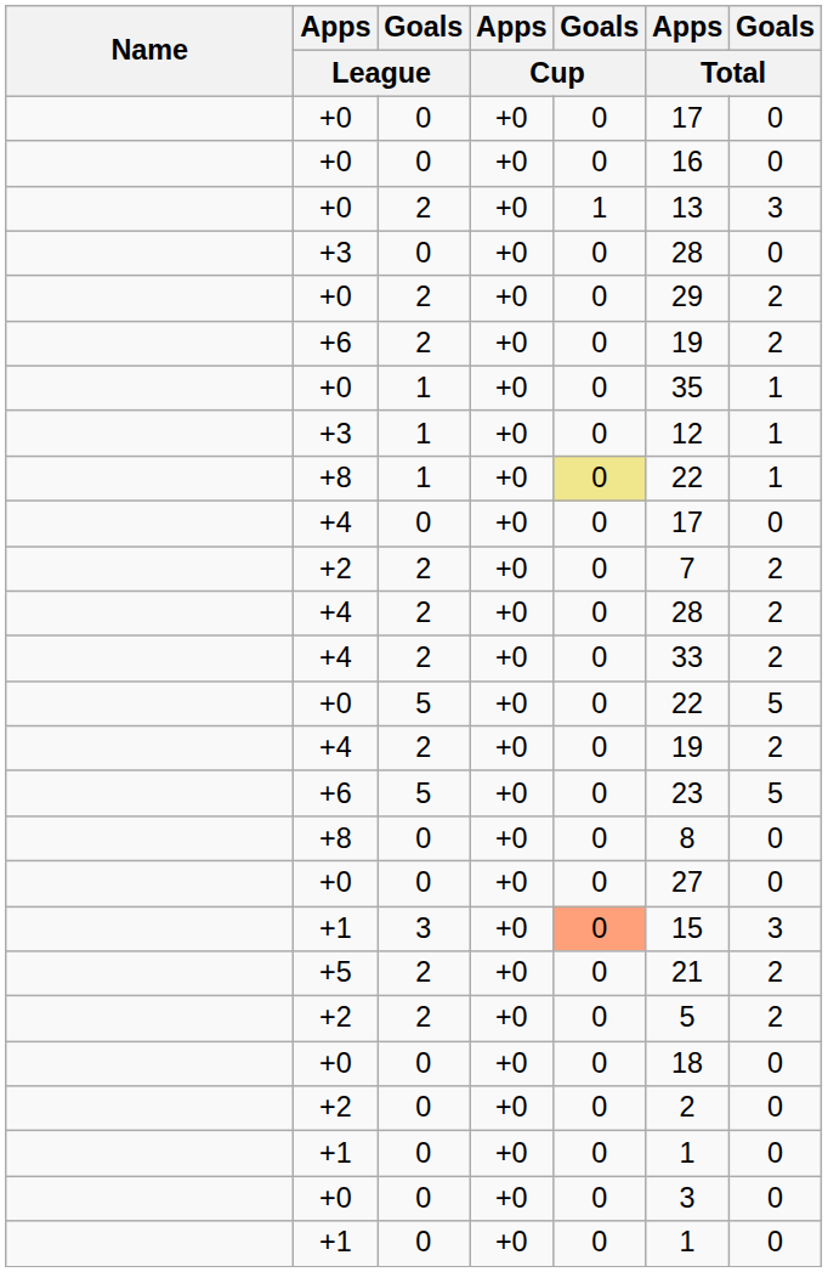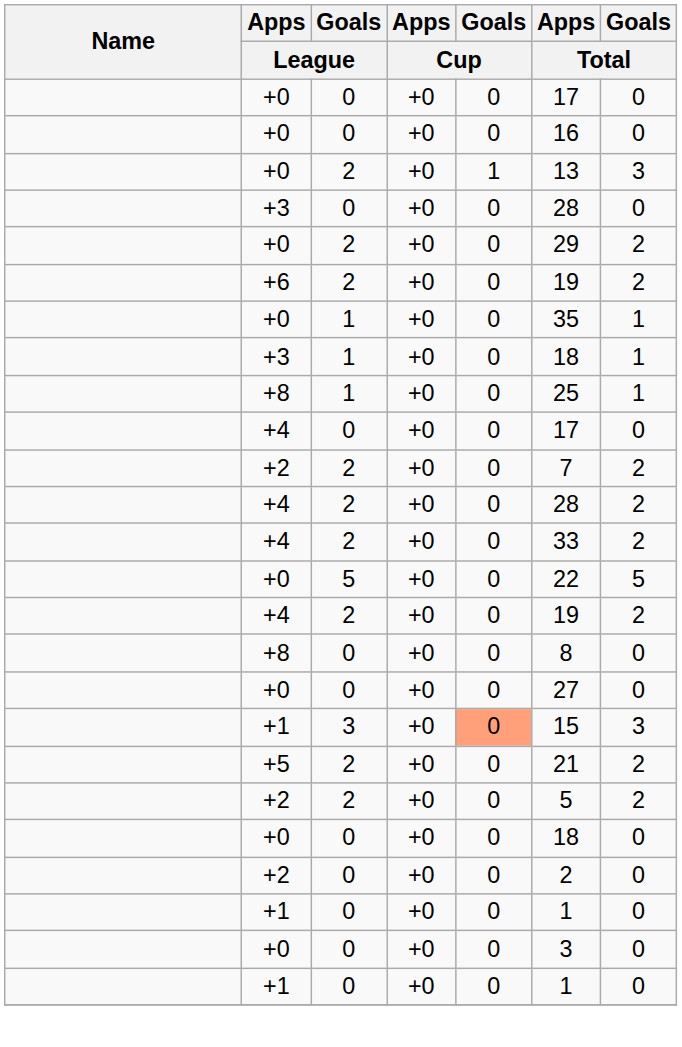 <table class="wikitable sortable" style="text-align:center">
 <tr>
 <th rowspan="2" width="155">Name</th>
 <th>Apps</th>
 <th>Goals</th>
 <th>Apps</th>
 <th>Goals</th>
 <th>Apps</th>
 <th>Goals</th>
 </tr>
 <tr class="unsortable">
 <th colspan="2" width="55">League</th>
 <th colspan="2" width="55">Cup</th>
 <th colspan="2" width="55">Total</th>
 </tr>
 <tr>
 <td align="left"> </td>
 <td>+0</td>
 <td>0</td>
 <td>+0</td>
 <td>0</td>
 <td>17</td>
 <td>0</td>
 </tr>
 <tr>
 <td align="left"> </td>
 <td>+0</td>
 <td>0</td>
 <td>+0</td>
 <td>0</td>
 <td>16</td>
 <td>0</td>
 </tr>
 <tr>
 <td align="left"> </td>
 <td>+0</td>
 <td>2</td>
 <td>+0</td>
 <td>1</td>
 <td>13</td>
 <td>3</td>
 </tr>
 <tr>
 <td align="left"> </td>
 <td>+3</td>
 <td>0</td>
 <td>+0</td>
 <td>0</td>
 <td>28</td>
 <td>0</td>
 </tr>
 <tr>
 <td align="left"> </td>
 <td>+0</td>
 <td>2</td>
 <td>+0</td>
 <td>0</td>
 <td>29</td>
 <td>2</td>
 </tr>
 <tr>
 <td align="left"> </td>
 <td>+6</td>
 <td>2</td>
 <td>+0</td>
 <td>0</td>
 <td>19</td>
 <td>2</td>
 </tr>
 <tr>
 <td align="left"> </td>
 <td>+0</td>
 <td>1</td>
 <td>+0</td>
 <td>0</td>
 <td>35</td>
 <td>1</td>
 </tr>
 <tr>
 <td align="left"> </td>
 <td>+3</td>
 <td>1</td>
 <td>+0</td>
 <td>0</td>
-<td>12</td>
+<td>18</td>
 <td>1</td>
 </tr>
 <tr>
 <td align="left"> </td>
 <td>+8</td>
 <td>1</td>
 <td>+0</td>
-<td style="background: khaki;">0</td>
-<td>22</td>
+<td>0</td>
+<td>25</td>
 <td>1</td>
 </tr>
 <tr>
 <td align="left"> </td>
 <td>+4</td>
 <td>0</td>
 <td>+0</td>
 <td>0</td>
 <td>17</td>
 <td>0</td>
 </tr>
 <tr>
 <td align="left"> </td>
 <td>+2</td>
 <td>2</td>
 <td>+0</td>
 <td>0</td>
 <td>7</td>
 <td>2</td>
 </tr>
 <tr>
 <td align="left"> </td>
 <td>+4</td>
 <td>2</td>
 <td>+0</td>
 <td>0</td>
 <td>28</td>
 <td>2</td>
 </tr>
 <tr>
 <td align="left"> </td>
 <td>+4</td>
 <td>2</td>
 <td>+0</td>
 <td>0</td>
 <td>33</td>
 <td>2</td>
 </tr>
 <tr>
 <td align="left"> </td>
 <td>+0</td>
 <td>5</td>
 <td>+0</td>
 <td>0</td>
 <td>22</td>
 <td>5</td>
 </tr>
 <tr>
 <td align="left"> </td>
 <td>+4</td>
 <td>2</td>
 <td>+0</td>
 <td>0</td>
 <td>19</td>
 <td>2</td>
-</tr>
-<tr>
-<td align="left"> </td>
-<td>+6</td>
-<td>5</td>
-<td>+0</td>
-<td>0</td>
-<td>23</td>
-<td>5</td>
 </tr>
 <tr>
 <td align="left"> </td>
 <td>+8</td>
 <td>0</td>
 <td>+0</td>
 <td>0</td>
 <td>8</td>
 <td>0</td>
 </tr>
 <tr>
 <td align="left"> </td>
 <td>+0</td>
 <td>0</td>
 <td>+0</td>
 <td>0</td>
 <td>27</td>
 <td>0</td>
 </tr>
 <tr>
 <td align="left"> </td>
 <td>+1</td>
 <td>3</td>
 <td>+0</td>
 <td style="background: lightsalmon;">0</td>
 <td>15</td>
 <td>3</td>
 </tr>
 <tr>
 <td align="left"> </td>
 <td>+5</td>
 <td>2</td>
 <td>+0</td>
 <td>0</td>
 <td>21</td>
 <td>2</td>
 </tr>
 <tr>
 <td align="left"> </td>
 <td>+2</td>
 <td>2</td>
 <td>+0</td>
 <td>0</td>
 <td>5</td>
 <td>2</td>
 </tr>
 <tr>
 <td align="left"> </td>
 <td>+0</td>
 <td>0</td>
 <td>+0</td>
 <td>0</td>
 <td>18</td>
 <td>0</td>
 </tr>
 <tr>
 <td align="left"> </td>
 <td>+2</td>
 <td>0</td>
 <td>+0</td>
 <td>0</td>
 <td>2</td>
 <td>0</td>
 </tr>
 <tr>
 <td align="left"> </td>
 <td>+1</td>
 <td>0</td>
 <td>+0</td>
 <td>0</td>
 <td>1</td>
 <td>0</td>
 </tr>
 <tr>
 <td align="left"> </td>
 <td>+0</td>
 <td>0</td>
 <td>+0</td>
 <td>0</td>
 <td>3</td>
 <td>0</td>
 </tr>
 <tr>
 <td align="left"> </td>
 <td>+1</td>
 <td>0</td>
 <td>+0</td>
 <td>0</td>
 <td>1</td>
 <td>0</td>
 </tr>
 <tr>
 </tr>
 </table>
